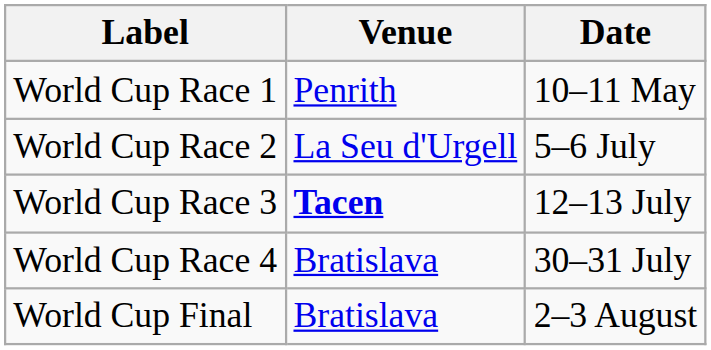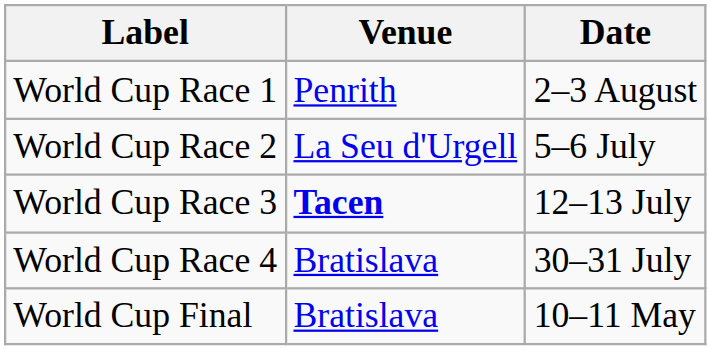 <table class="wikitable">
 <tr>
 <th>Label</th>
 <th>Venue</th>
 <th>Date</th>
 </tr>
 <tr align=left>
 <td>World Cup Race 1</td>
 <td align=left> <a href='#'>Penrith</a></td>
-<td align=left>10–11 May</td>
+<td align=left>2–3 August</td>
 </tr>
 <tr align=left>
 <td>World Cup Race 2</td>
 <td align=left> <a href='#'>La Seu d'Urgell</a></td>
 <td align=left>5–6 July</td>
 </tr>
 <tr align=left>
 <td>World Cup Race 3</td>
 <td align=left><strong> <a href='#'>Tacen</a></strong></td>
 <td align=left>12–13 July</td>
 </tr>
 <tr align=left>
 <td>World Cup Race 4</td>
 <td align=left> <a href='#'>Bratislava</a></td>
 <td align=left>30–31 July</td>
 </tr>
 <tr align=left>
 <td>World Cup Final</td>
 <td align=left> <a href='#'>Bratislava</a></td>
-<td align=left>2–3 August</td>
+<td align=left>10–11 May</td>
 </tr>
 </table>
